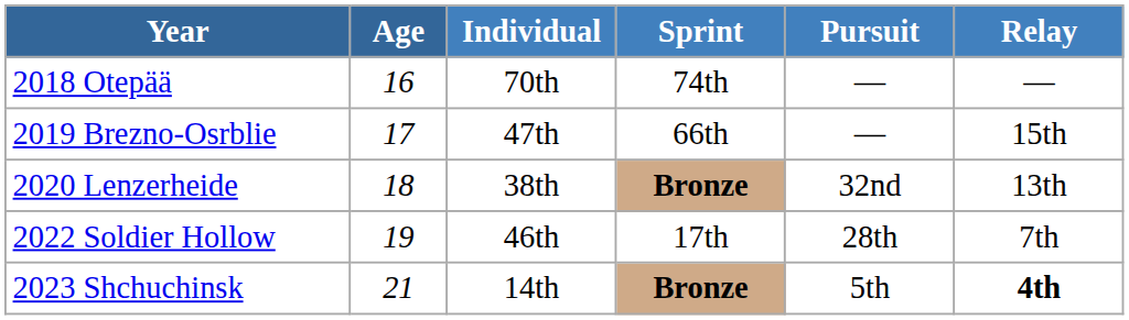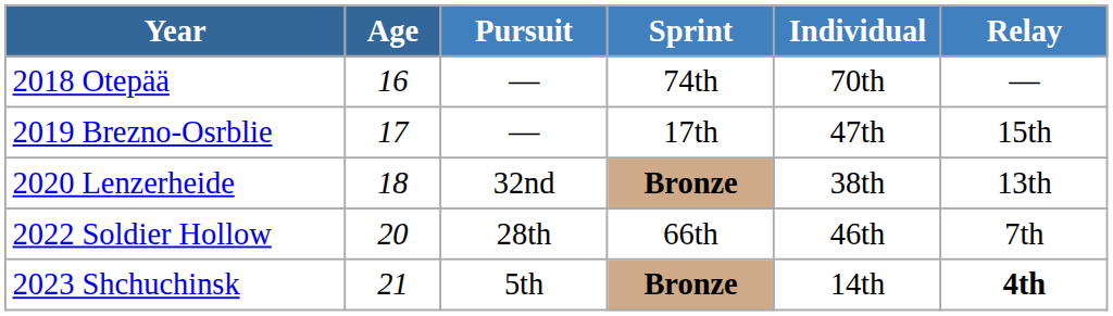 <table class="wikitable" style="font-size:95%; text-align:center; border:grey solid 1px; border-collapse:collapse; background:#ffffff;">
 <tr>
 <th style="background-color:#369; color:white;    width:160px;">Year</th>
 <th style="background-color:#369; color:white;    width:40px;">Age</th>
+<th style="background-color:#4180be; color:white; width:75px;">Pursuit</th>
+<th style="background-color:#4180be; color:white; width:75px;">Sprint</th>
 <th style="background-color:#4180be; color:white; width:75px;">Individual</th>
-<th style="background-color:#4180be; color:white; width:75px;">Sprint</th>
-<th style="background-color:#4180be; color:white; width:75px;">Pursuit</th>
 <th style="background-color:#4180be; color:white; width:75px;">Relay</th>
 </tr>
 <tr>
 <td align=left> <a href='#'>2018 Otepää</a></td>
 <td><em>16</em></td>
+<td>—</td>
+<td>74th</td>
 <td>70th</td>
-<td>74th</td>
-<td>—</td>
 <td>—</td>
 </tr>
 <tr>
 <td align=left> <a href='#'>2019 Brezno-Osrblie</a></td>
 <td><em>17</em></td>
+<td>—</td>
+<td>17th</td>
 <td>47th</td>
-<td>66th</td>
-<td>—</td>
 <td>15th</td>
 </tr>
 <tr>
 <td align=left> <a href='#'>2020 Lenzerheide</a></td>
 <td><em>18</em></td>
+<td>32nd</td>
+<td style="background:#cfaa88;"><strong>Bronze</strong></td>
 <td>38th</td>
-<td style="background:#cfaa88;"><strong>Bronze</strong></td>
-<td>32nd</td>
 <td>13th</td>
 </tr>
 <tr>
 <td align=left> <a href='#'>2022 Soldier Hollow</a></td>
-<td><em>19</em></td>
+<td><em>20</em></td>
+<td>28th</td>
+<td>66th</td>
 <td>46th</td>
-<td>17th</td>
-<td>28th</td>
 <td>7th</td>
 </tr>
 <tr>
 <td align=left> <a href='#'>2023 Shchuchinsk</a></td>
 <td><em>21</em></td>
+<td>5th</td>
+<td style="background:#cfaa88;"><strong>Bronze</strong></td>
 <td>14th</td>
-<td style="background:#cfaa88;"><strong>Bronze</strong></td>
-<td>5th</td>
 <td><strong>4th</strong></td>
 </tr>
 </table>
